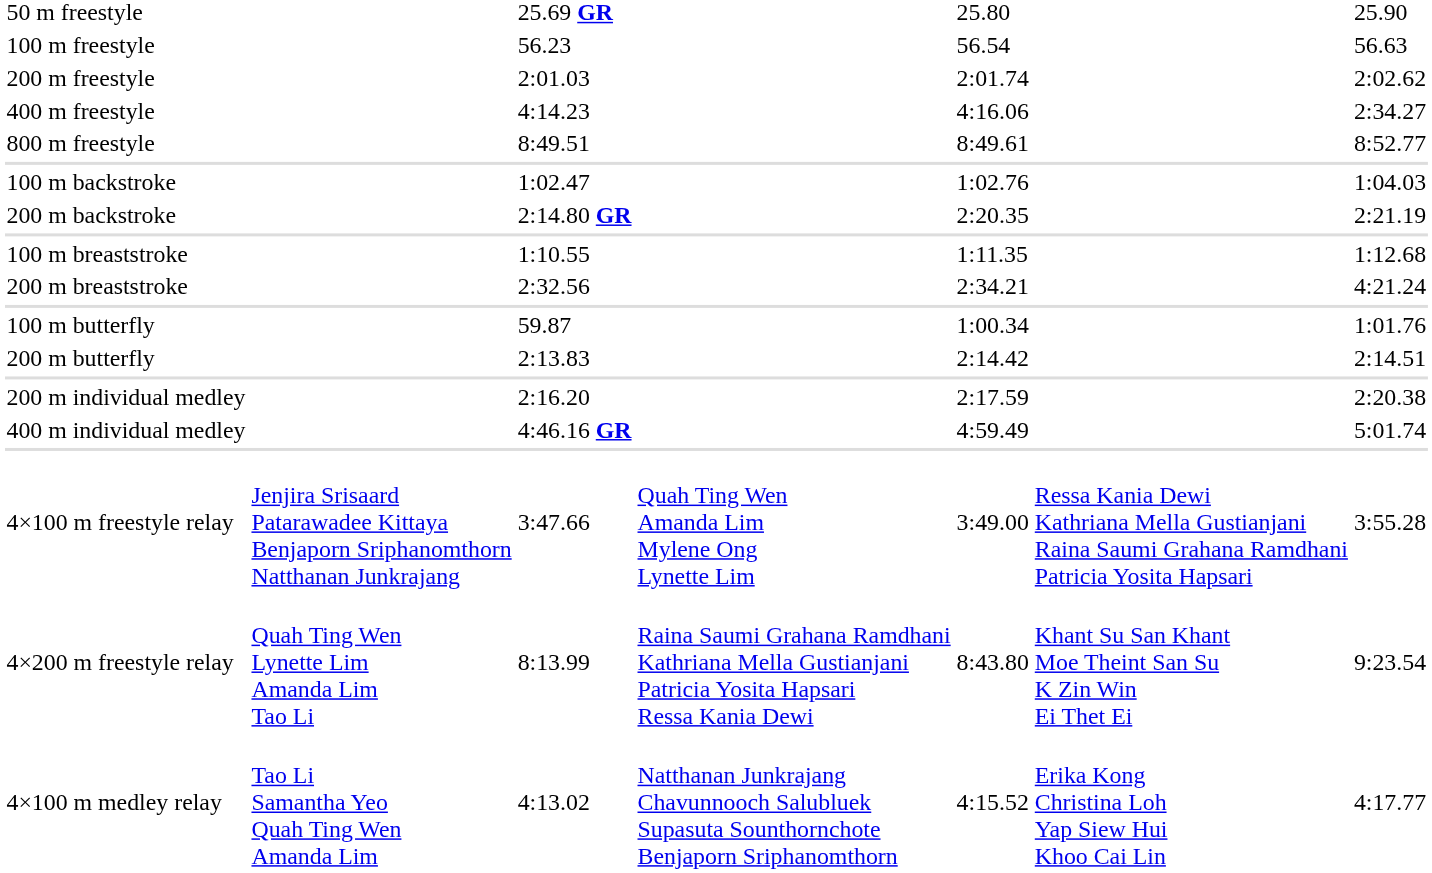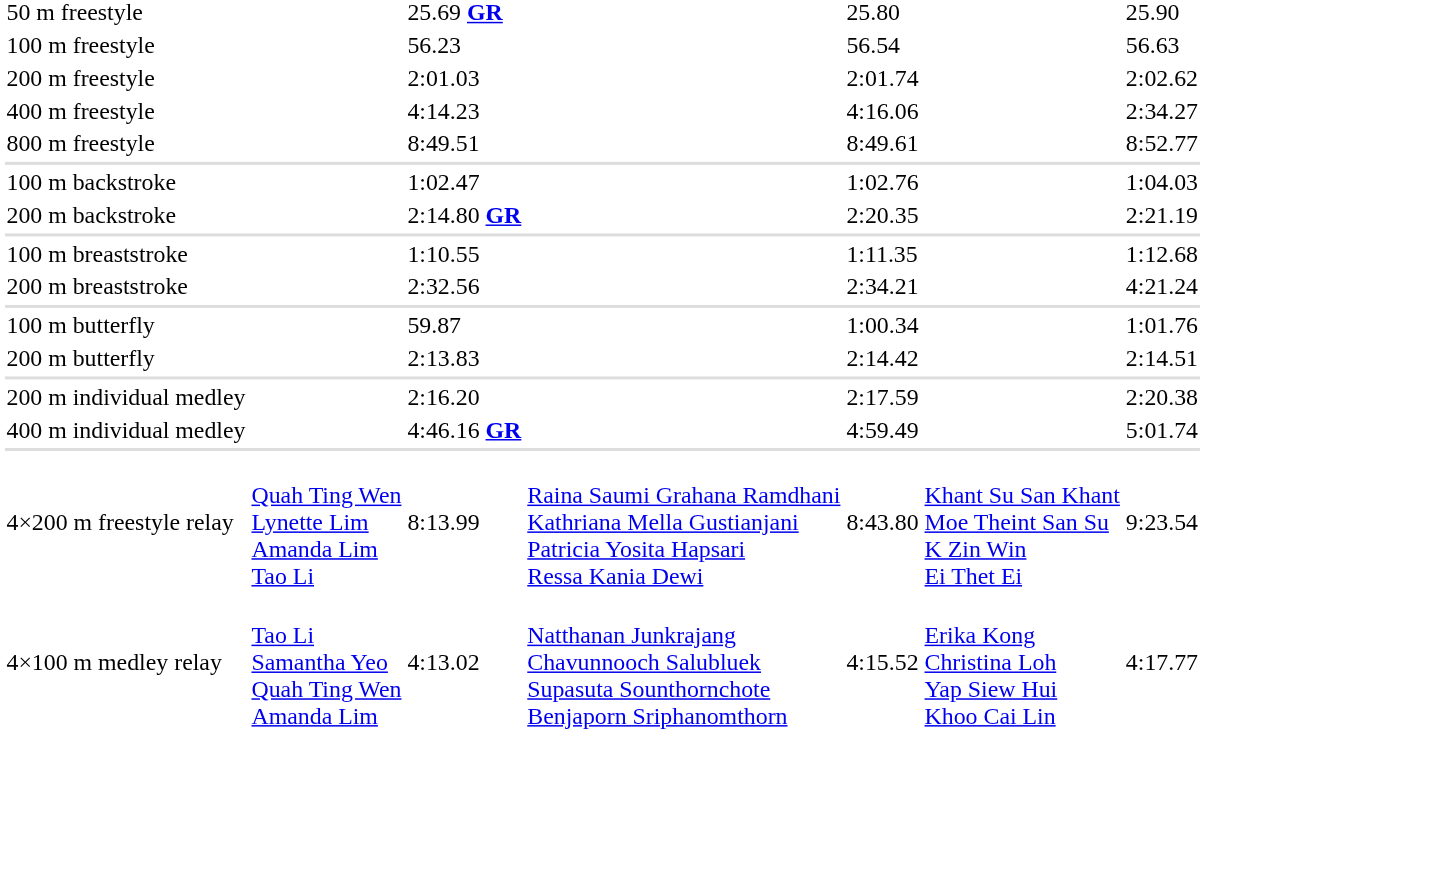 <table>
 <tr>
 <td>50 m freestyle<br></td>
 <td></td>
 <td>25.69 <strong><a href='#'>GR</a></strong></td>
 <td></td>
 <td>25.80</td>
 <td></td>
 <td>25.90</td>
 </tr>
 <tr>
 <td>100 m freestyle<br></td>
 <td></td>
 <td>56.23</td>
 <td></td>
 <td>56.54</td>
 <td></td>
 <td>56.63</td>
 </tr>
 <tr>
 <td>200 m freestyle<br></td>
 <td></td>
 <td>2:01.03</td>
 <td></td>
 <td>2:01.74</td>
 <td></td>
 <td>2:02.62</td>
 </tr>
 <tr>
 <td>400 m freestyle<br></td>
 <td></td>
 <td>4:14.23</td>
 <td></td>
 <td>4:16.06</td>
 <td></td>
 <td>2:34.27</td>
 </tr>
 <tr>
 <td>800 m freestyle<br></td>
 <td></td>
 <td>8:49.51</td>
 <td></td>
 <td>8:49.61</td>
 <td></td>
 <td>8:52.77</td>
 </tr>
 <tr style="background:#ddd;">
 <td colspan=7></td>
 </tr>
 <tr>
 <td>100 m backstroke<br></td>
 <td></td>
 <td>1:02.47</td>
 <td></td>
 <td>1:02.76</td>
 <td></td>
 <td>1:04.03</td>
 </tr>
 <tr>
 <td>200 m backstroke<br></td>
 <td></td>
 <td>2:14.80 <strong><a href='#'>GR</a></strong></td>
 <td></td>
 <td>2:20.35</td>
 <td></td>
 <td>2:21.19</td>
 </tr>
 <tr style="background:#ddd;">
 <td colspan=7></td>
 </tr>
 <tr>
 <td>100 m breaststroke<br></td>
 <td></td>
 <td>1:10.55</td>
 <td></td>
 <td>1:11.35</td>
 <td></td>
 <td>1:12.68</td>
 </tr>
 <tr>
 <td>200 m breaststroke<br></td>
 <td></td>
 <td>2:32.56</td>
 <td></td>
 <td>2:34.21</td>
 <td></td>
 <td>4:21.24</td>
 </tr>
 <tr style="background:#ddd;">
 <td colspan=7></td>
 </tr>
 <tr>
 <td>100 m butterfly<br></td>
 <td></td>
 <td>59.87</td>
 <td></td>
 <td>1:00.34</td>
 <td></td>
 <td>1:01.76</td>
 </tr>
 <tr>
 <td>200 m butterfly<br></td>
 <td></td>
 <td>2:13.83</td>
 <td></td>
 <td>2:14.42</td>
 <td></td>
 <td>2:14.51</td>
 </tr>
 <tr style="background:#ddd;">
 <td colspan=7></td>
 </tr>
 <tr>
 <td>200 m individual medley<br></td>
 <td></td>
 <td>2:16.20</td>
 <td></td>
 <td>2:17.59</td>
 <td></td>
 <td>2:20.38</td>
 </tr>
 <tr>
 <td>400 m individual medley<br></td>
 <td></td>
 <td>4:46.16 <strong><a href='#'>GR</a></strong></td>
 <td></td>
 <td>4:59.49</td>
 <td></td>
 <td>5:01.74</td>
 </tr>
 <tr style="background:#ddd;">
 <td colspan=7></td>
 </tr>
 <tr>
-<td>4×100 m freestyle relay<br></td>
-<td><br><a href='#'>Jenjira Srisaard</a><br><a href='#'>Patarawadee Kittaya</a><br><a href='#'>Benjaporn Sriphanomthorn</a><br><a href='#'>Natthanan Junkrajang</a></td>
-<td>3:47.66</td>
-<td><br><a href='#'>Quah Ting Wen</a><br><a href='#'>Amanda Lim</a><br><a href='#'>Mylene Ong</a><br><a href='#'>Lynette Lim</a></td>
-<td>3:49.00</td>
-<td><br><a href='#'>Ressa Kania Dewi</a><br><a href='#'>Kathriana Mella Gustianjani</a><br><a href='#'>Raina Saumi Grahana Ramdhani</a><br><a href='#'>Patricia Yosita Hapsari</a></td>
-<td>3:55.28</td>
-</tr>
-<tr>
 <td>4×200 m freestyle relay<br></td>
 <td><br><a href='#'>Quah Ting Wen</a><br><a href='#'>Lynette Lim</a><br><a href='#'>Amanda Lim</a><br><a href='#'>Tao Li</a></td>
 <td>8:13.99</td>
 <td><br><a href='#'>Raina Saumi Grahana Ramdhani</a><br><a href='#'>Kathriana Mella Gustianjani</a><br><a href='#'>Patricia Yosita Hapsari</a><br><a href='#'>Ressa Kania Dewi</a></td>
 <td>8:43.80</td>
 <td><br><a href='#'>Khant Su San Khant</a><br><a href='#'>Moe Theint San Su</a><br><a href='#'>K Zin Win</a><br><a href='#'>Ei Thet Ei</a></td>
 <td>9:23.54</td>
 </tr>
 <tr>
 <td>4×100 m medley relay<br></td>
 <td><br><a href='#'>Tao Li</a><br><a href='#'>Samantha Yeo</a><br><a href='#'>Quah Ting Wen</a><br><a href='#'>Amanda Lim</a></td>
 <td>4:13.02</td>
 <td><br><a href='#'>Natthanan Junkrajang</a><br><a href='#'>Chavunnooch Salubluek</a><br><a href='#'>Supasuta Sounthornchote</a><br><a href='#'>Benjaporn Sriphanomthorn</a></td>
 <td>4:15.52</td>
 <td><br><a href='#'>Erika Kong</a><br><a href='#'>Christina Loh</a><br><a href='#'>Yap Siew Hui</a><br><a href='#'>Khoo Cai Lin</a></td>
 <td>4:17.77</td>
 </tr>
 </table>
